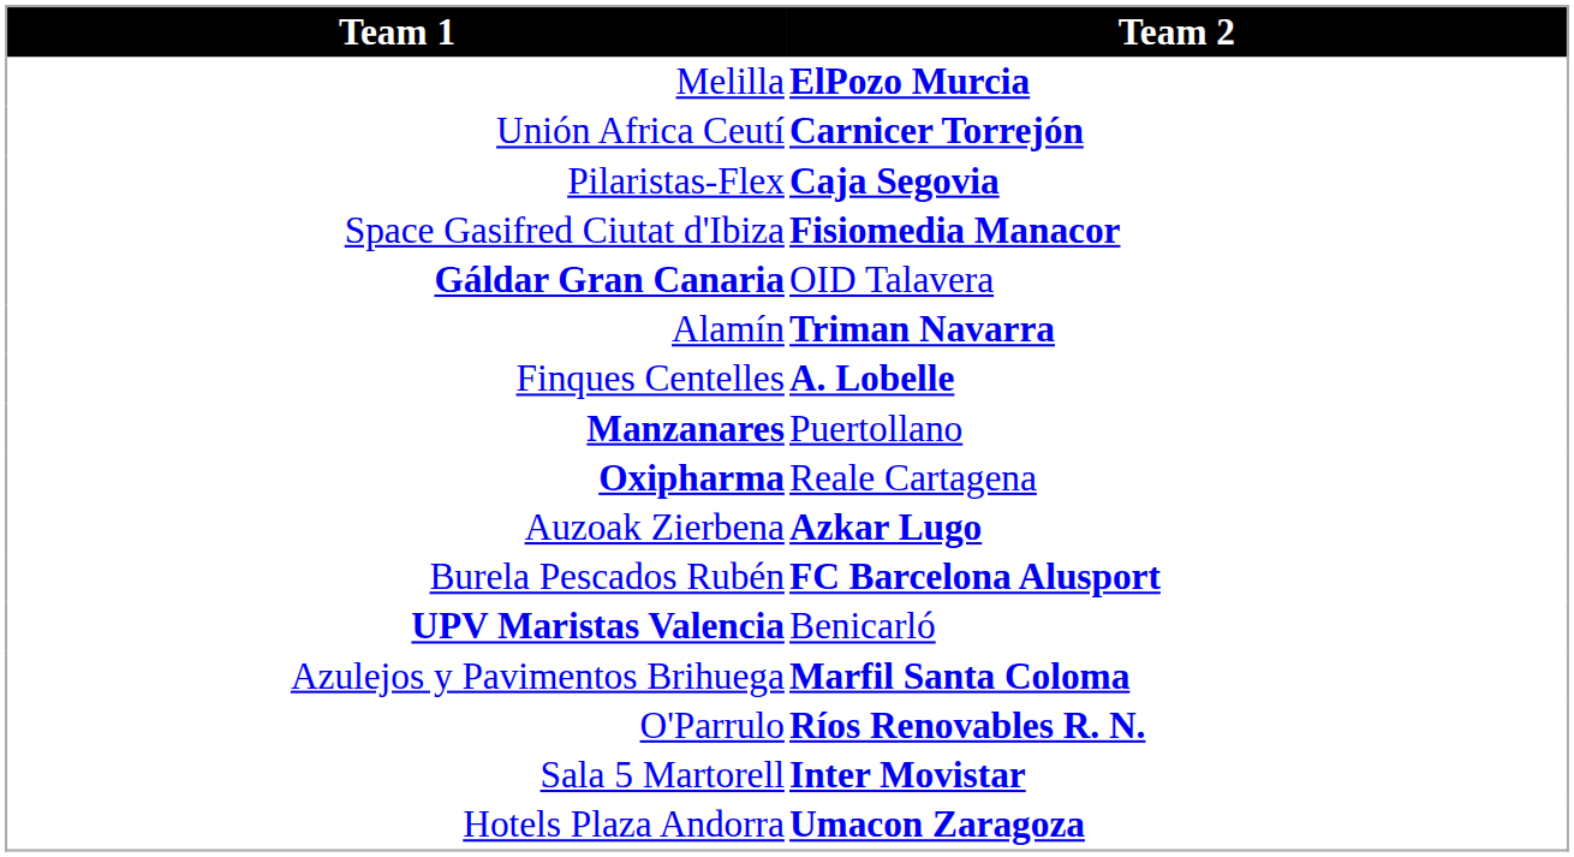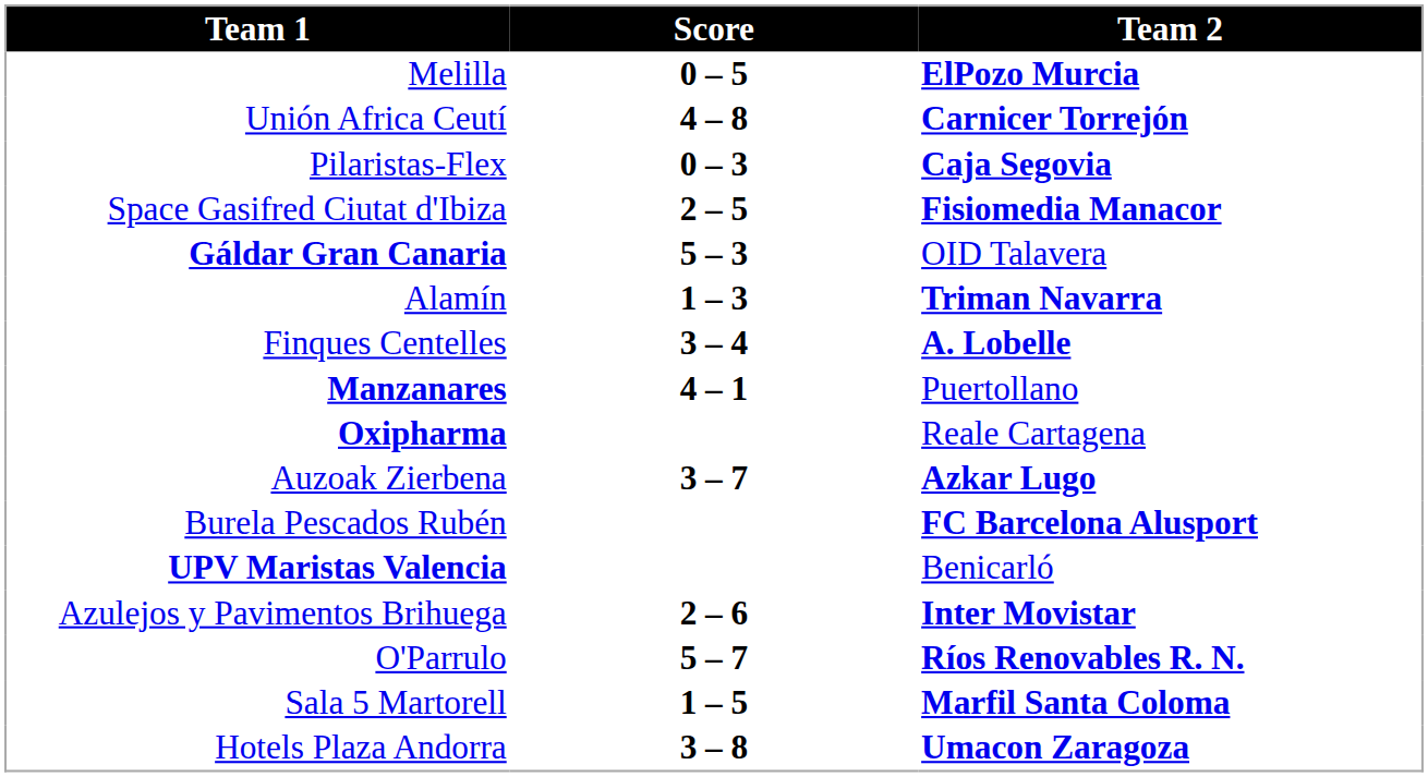 <table cellspacing="0" style="background: #ffffff; border: 1px #aaa solid; border-collapse: collapse; font-size: 95%;" width=50%>
 <tr bgcolor=#000000 style="color:white;">
 <th width=27%>Team 1</th>
+<th width=22%>Score</th>
 <th width=27%>Team 2</th>
 </tr>
 <tr>
 <td align=right><a href='#'>Melilla</a></td>
+<td align=center><strong>0 – 5</strong></td>
 <td><strong><a href='#'>ElPozo Murcia</a></strong></td>
 </tr>
 <tr>
 <td align=right><a href='#'>Unión Africa Ceutí</a></td>
+<td align=center><strong>4 – 8</strong></td>
 <td><strong><a href='#'>Carnicer Torrejón</a></strong></td>
 </tr>
 <tr>
 <td align=right><a href='#'>Pilaristas-Flex</a></td>
+<td align=center><strong>0 – 3</strong></td>
 <td><strong><a href='#'>Caja Segovia</a></strong></td>
 </tr>
 <tr>
 <td align=right><a href='#'>Space Gasifred Ciutat d'Ibiza</a></td>
+<td align=center><strong>2 – 5</strong></td>
 <td><strong><a href='#'>Fisiomedia Manacor</a></strong></td>
 </tr>
 <tr>
 <td align=right><strong><a href='#'>Gáldar Gran Canaria</a></strong></td>
+<td align=center><strong>5 – 3</strong></td>
 <td><a href='#'>OID Talavera</a></td>
 </tr>
 <tr>
 <td align=right><a href='#'>Alamín</a></td>
+<td align=center><strong>1 – 3</strong></td>
 <td><strong><a href='#'>Triman Navarra</a></strong></td>
 </tr>
 <tr>
 <td align=right><a href='#'>Finques Centelles</a></td>
+<td align=center><strong>3 – 4</strong></td>
 <td><strong><a href='#'>A. Lobelle</a></strong></td>
 </tr>
 <tr>
 <td align=right><strong><a href='#'>Manzanares</a></strong></td>
+<td align=center><strong>4 – 1</strong></td>
 <td><a href='#'>Puertollano</a></td>
 </tr>
 <tr>
 <td align=right><strong><a href='#'>Oxipharma</a></strong></td>
+<td align=center></td>
 <td><a href='#'>Reale Cartagena</a></td>
 </tr>
 <tr>
 <td align=right><a href='#'>Auzoak Zierbena</a></td>
+<td align=center><strong>3 – 7</strong></td>
 <td><strong><a href='#'>Azkar Lugo</a></strong></td>
 </tr>
 <tr>
 <td align=right><a href='#'>Burela Pescados Rubén</a></td>
+<td align=center></td>
 <td><strong><a href='#'>FC Barcelona Alusport</a></strong></td>
 </tr>
 <tr>
 <td align=right><strong><a href='#'>UPV Maristas Valencia</a></strong></td>
+<td align=center></td>
 <td><a href='#'>Benicarló</a></td>
 </tr>
 <tr>
 <td align=right><a href='#'>Azulejos y Pavimentos Brihuega</a></td>
-<td><strong><a href='#'>Marfil Santa Coloma</a></strong></td>
+<td align=center><strong>2 – 6</strong></td>
+<td><strong><a href='#'>Inter Movistar</a></strong></td>
 </tr>
 <tr>
 <td align=right><a href='#'>O'Parrulo</a></td>
+<td align=center><strong>5 – 7</strong></td>
 <td><strong><a href='#'>Ríos Renovables R. N.</a></strong></td>
 </tr>
 <tr>
 <td align=right><a href='#'>Sala 5 Martorell</a></td>
-<td><strong><a href='#'>Inter Movistar</a></strong></td>
+<td align=center><strong>1 – 5</strong></td>
+<td><strong><a href='#'>Marfil Santa Coloma</a></strong></td>
 </tr>
 <tr>
 <td align=right><a href='#'>Hotels Plaza Andorra</a></td>
+<td align=center><strong>3 – 8</strong></td>
 <td><strong><a href='#'>Umacon Zaragoza</a></strong></td>
 </tr>
 </table>
